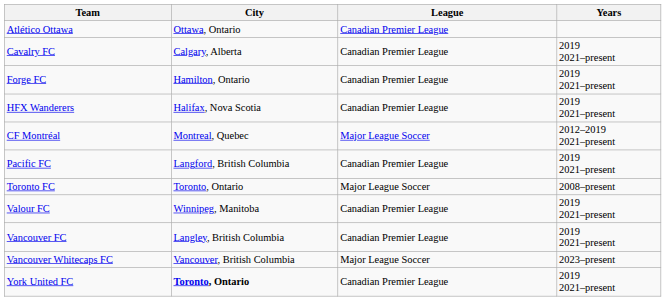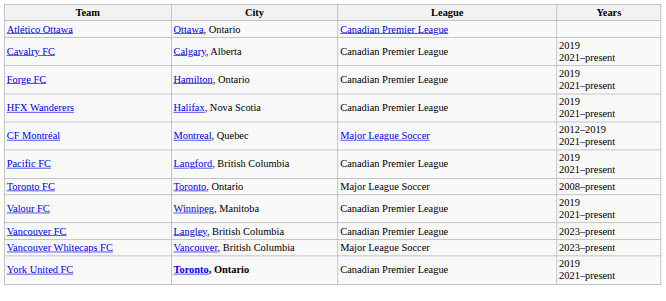 <table class="wikitable sortable" style="width:80%; text-align:left">
 <tr>
 <th style="width:16%">Team</th>
 <th style="width:16%">City</th>
 <th style="width:21%">League</th>
 <th style="width:10%">Years</th>
 </tr>
 <tr>
 <td><a href='#'>Atlético Ottawa</a></td>
 <td><a href='#'>Ottawa</a>, Ontario</td>
 <td><a href='#'>Canadian Premier League</a></td>
 <td></td>
 </tr>
 <tr>
 <td><a href='#'>Cavalry FC</a></td>
 <td><a href='#'>Calgary</a>, Alberta</td>
 <td>Canadian Premier League</td>
 <td>2019<br>2021–present</td>
 </tr>
 <tr>
 <td><a href='#'>Forge FC</a></td>
 <td><a href='#'>Hamilton</a>, Ontario</td>
 <td>Canadian Premier League</td>
 <td>2019<br>2021–present</td>
 </tr>
 <tr>
 <td><a href='#'>HFX Wanderers</a></td>
 <td><a href='#'>Halifax</a>, Nova Scotia</td>
 <td>Canadian Premier League</td>
 <td>2019<br>2021–present</td>
 </tr>
 <tr>
 <td><a href='#'>CF Montréal</a></td>
 <td><a href='#'>Montreal</a>, Quebec</td>
 <td><a href='#'>Major League Soccer</a></td>
 <td>2012–2019<br>2021–present</td>
 </tr>
 <tr>
 <td><a href='#'>Pacific FC</a></td>
 <td><a href='#'>Langford</a>, British Columbia</td>
 <td>Canadian Premier League</td>
 <td>2019<br>2021–present</td>
 </tr>
 <tr>
 <td><a href='#'>Toronto FC</a></td>
 <td><a href='#'>Toronto</a>, Ontario</td>
 <td>Major League Soccer</td>
 <td>2008–present</td>
 </tr>
 <tr>
 <td><a href='#'>Valour FC</a></td>
 <td><a href='#'>Winnipeg</a>, Manitoba</td>
 <td>Canadian Premier League</td>
 <td>2019<br>2021–present</td>
 </tr>
 <tr>
 <td><a href='#'>Vancouver FC</a></td>
 <td><a href='#'>Langley</a>, British Columbia</td>
 <td>Canadian Premier League</td>
-<td>2019<br>2021–present</td>
+<td>2023–present</td>
 </tr>
 <tr>
 <td><a href='#'>Vancouver Whitecaps FC</a></td>
 <td><a href='#'>Vancouver</a>, British Columbia</td>
 <td>Major League Soccer</td>
 <td>2023–present</td>
 </tr>
 <tr>
 <td><a href='#'>York United FC</a></td>
 <td><strong><a href='#'>Toronto</a>, Ontario</strong></td>
 <td>Canadian Premier League</td>
 <td>2019<br>2021–present</td>
 </tr>
 </table>
